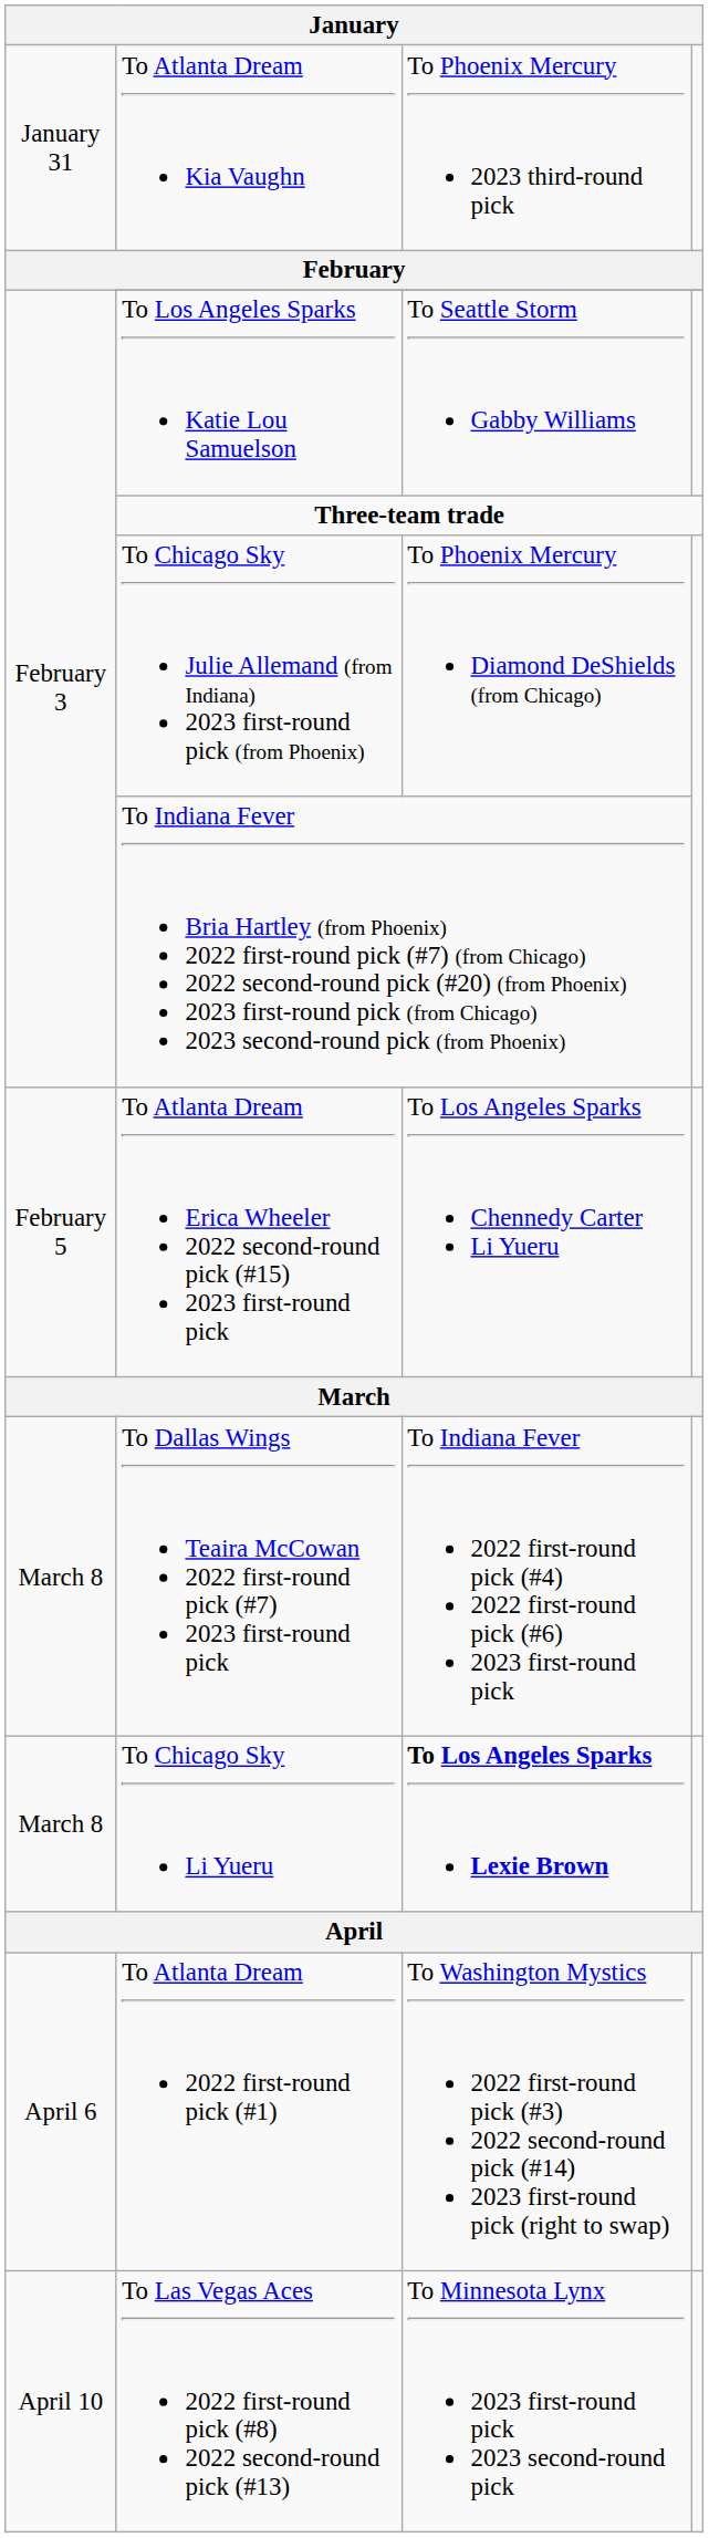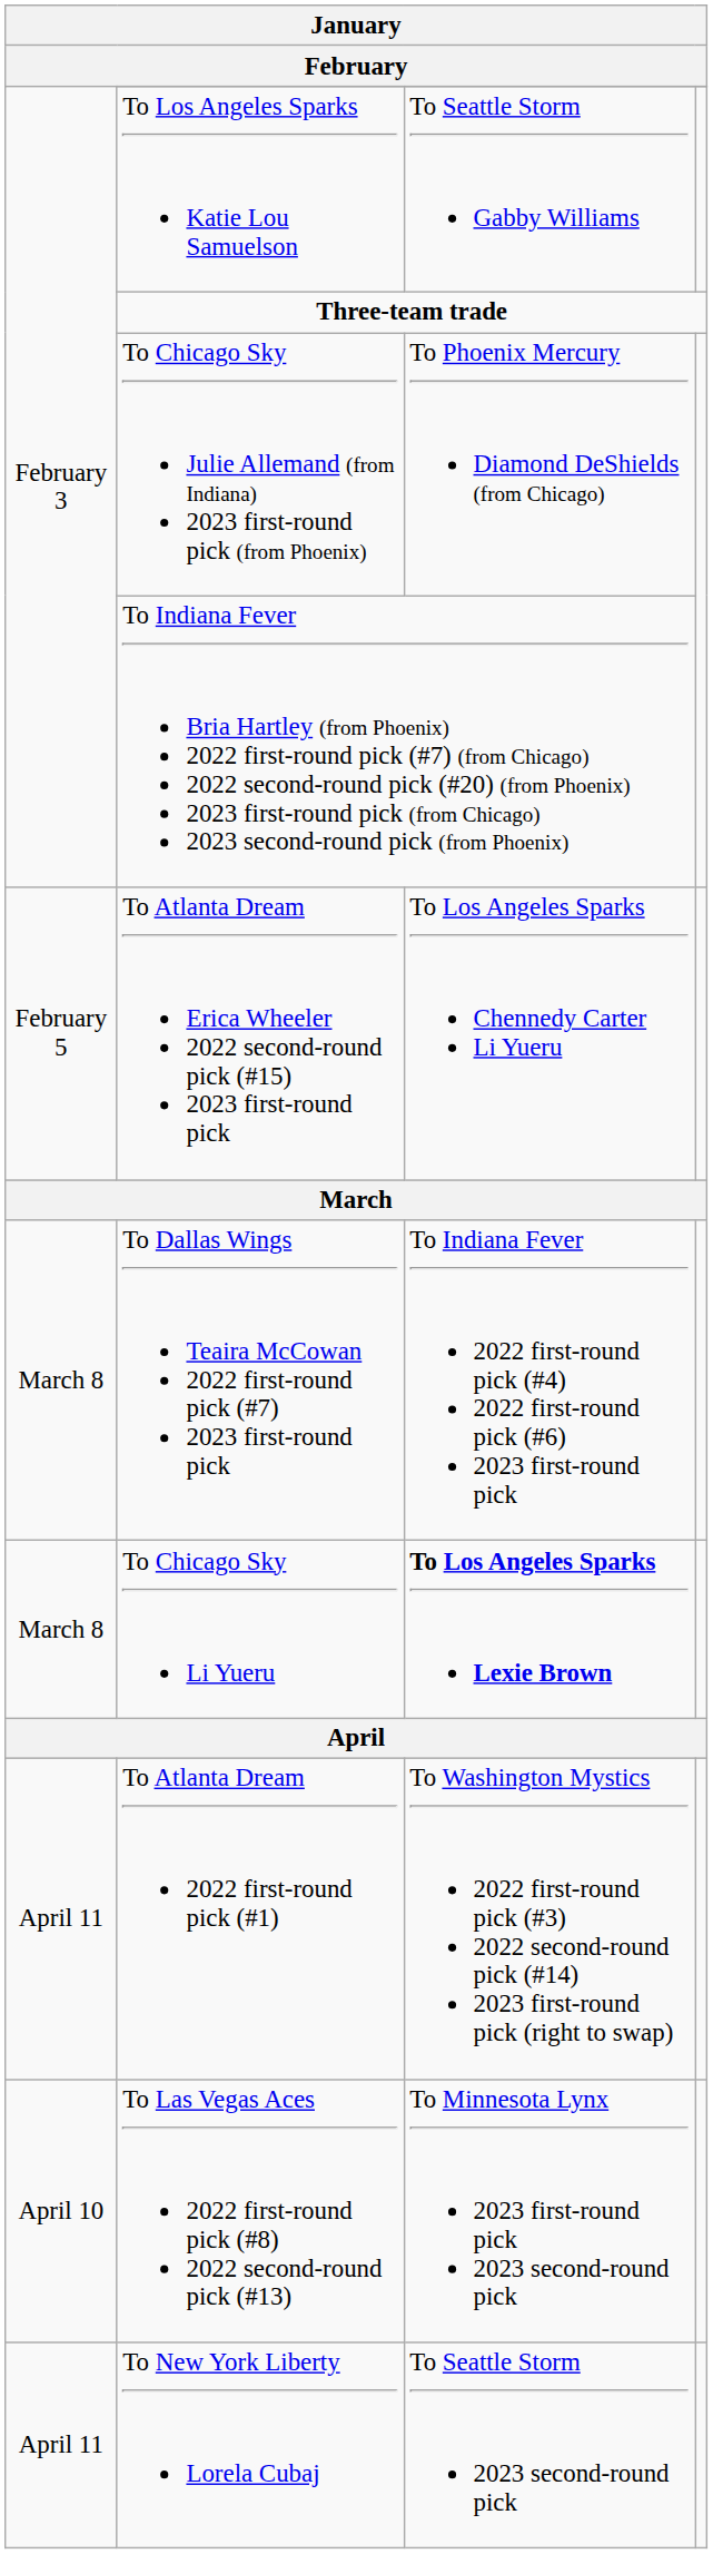 <table class="wikitable" style="text-align:center; width: 50%">
 <tr>
 <th colspan=4>January</th>
-</tr>
-<tr>
-<td>January 31</td>
-<td align=left valign=top>To <a href='#'>Atlanta Dream</a><hr><br><ul><li> <a href='#'>Kia Vaughn</a></li></ul></td>
-<td align=left valign=top>To <a href='#'>Phoenix Mercury</a><hr><br><ul><li>2023 third-round pick</li></ul></td>
-<td align="center"></td>
 </tr>
 <tr>
 <th colspan=4>February</th>
 </tr>
 <tr>
 <td rowspan="5">February 3</td>
 </tr>
 <tr>
 <td align=left valign=top>To <a href='#'>Los Angeles Sparks</a><hr><br><ul><li> <a href='#'>Katie Lou Samuelson</a></li></ul></td>
 <td align=left valign=top>To <a href='#'>Seattle Storm</a><hr><br><ul><li> <a href='#'>Gabby Williams</a></li></ul></td>
 <td align=center></td>
 </tr>
 <tr>
 <td colspan=3><strong>Three-team trade</strong></td>
 </tr>
 <tr>
 <td align=left valign=top>To <a href='#'>Chicago Sky</a><hr><br><ul><li> <a href='#'>Julie Allemand</a> <small>(from Indiana)</small></li><li>2023 first-round pick <small>(from Phoenix)</small></li></ul></td>
 <td align=left valign=top>To <a href='#'>Phoenix Mercury</a><hr><br><ul><li> <a href='#'>Diamond DeShields</a> <small>(from Chicago)</small></li></ul></td>
 <td rowspan=2> </td>
 </tr>
 <tr>
 <td colspan="2" style="text-align:left; vertical-align:top;">To <a href='#'>Indiana Fever</a><hr><br><ul><li> <a href='#'>Bria Hartley</a> <small>(from Phoenix)</small></li><li>2022 first-round pick (#7) <small>(from Chicago)</small></li><li>2022 second-round pick (#20) <small>(from Phoenix)</small></li><li>2023 first-round pick <small>(from Chicago)</small></li><li>2023 second-round pick <small>(from Phoenix)</small></li></ul></td>
 </tr>
 <tr>
 <td>February 5</td>
 <td align=left valign=top>To <a href='#'>Atlanta Dream</a><hr><br><ul><li> <a href='#'>Erica Wheeler</a></li><li>2022 second-round pick (#15)</li><li>2023 first-round pick</li></ul></td>
 <td align=left valign=top>To <a href='#'>Los Angeles Sparks</a><hr><br><ul><li> <a href='#'>Chennedy Carter</a></li><li> <a href='#'>Li Yueru</a></li></ul></td>
 <td align=center></td>
 </tr>
 <tr>
 <th colspan=4>March</th>
 </tr>
 <tr>
 <td>March 8</td>
 <td align=left valign=top>To <a href='#'>Dallas Wings</a><hr><br><ul><li> <a href='#'>Teaira McCowan</a></li><li>2022 first-round pick (#7)</li><li>2023 first-round pick</li></ul></td>
 <td align=left valign=top>To <a href='#'>Indiana Fever</a><hr><br><ul><li>2022 first-round pick (#4)</li><li>2022 first-round pick (#6)</li><li>2023 first-round pick</li></ul></td>
 <td align=center></td>
 </tr>
 <tr>
 <td>March 8</td>
 <td align=left valign=top>To <a href='#'>Chicago Sky</a><hr><br><ul><li> <a href='#'>Li Yueru</a></li></ul></td>
 <td align=left valign=top><strong>To <a href='#'>Los Angeles Sparks</a><hr><br><ul><li> <a href='#'>Lexie Brown</a></li></ul></strong></td>
 <td align=center> </td>
 </tr>
 <tr>
 <th colspan=4>April</th>
 </tr>
 <tr>
-<td>April 6</td>
+<td>April 11</td>
 <td align=left valign=top>To <a href='#'>Atlanta Dream</a><hr><br><ul><li>2022 first-round pick (#1)</li></ul></td>
 <td align=left valign=top>To <a href='#'>Washington Mystics</a><hr><br><ul><li>2022 first-round pick (#3)</li><li>2022 second-round pick (#14)</li><li>2023 first-round pick (right to swap)</li></ul></td>
 <td align=center></td>
 </tr>
 <tr>
 <td>April 10</td>
 <td align=left valign=top>To <a href='#'>Las Vegas Aces</a><hr><br><ul><li>2022 first-round pick (#8)</li><li>2022 second-round pick (#13)</li></ul></td>
 <td align=left valign=top>To <a href='#'>Minnesota Lynx</a><hr><br><ul><li>2023 first-round pick</li><li>2023 second-round pick</li></ul></td>
 <td align=center></td>
 </tr>
+<tr>
+<td>April 11</td>
+<td align=left valign=top>To <a href='#'>New York Liberty</a><hr><br><ul><li> <a href='#'>Lorela Cubaj</a></li></ul></td>
+<td align=left valign=top>To <a href='#'>Seattle Storm</a><hr><br><ul><li>2023 second-round pick</li></ul></td>
+<td align=center></td>
+</tr>
 </table>
